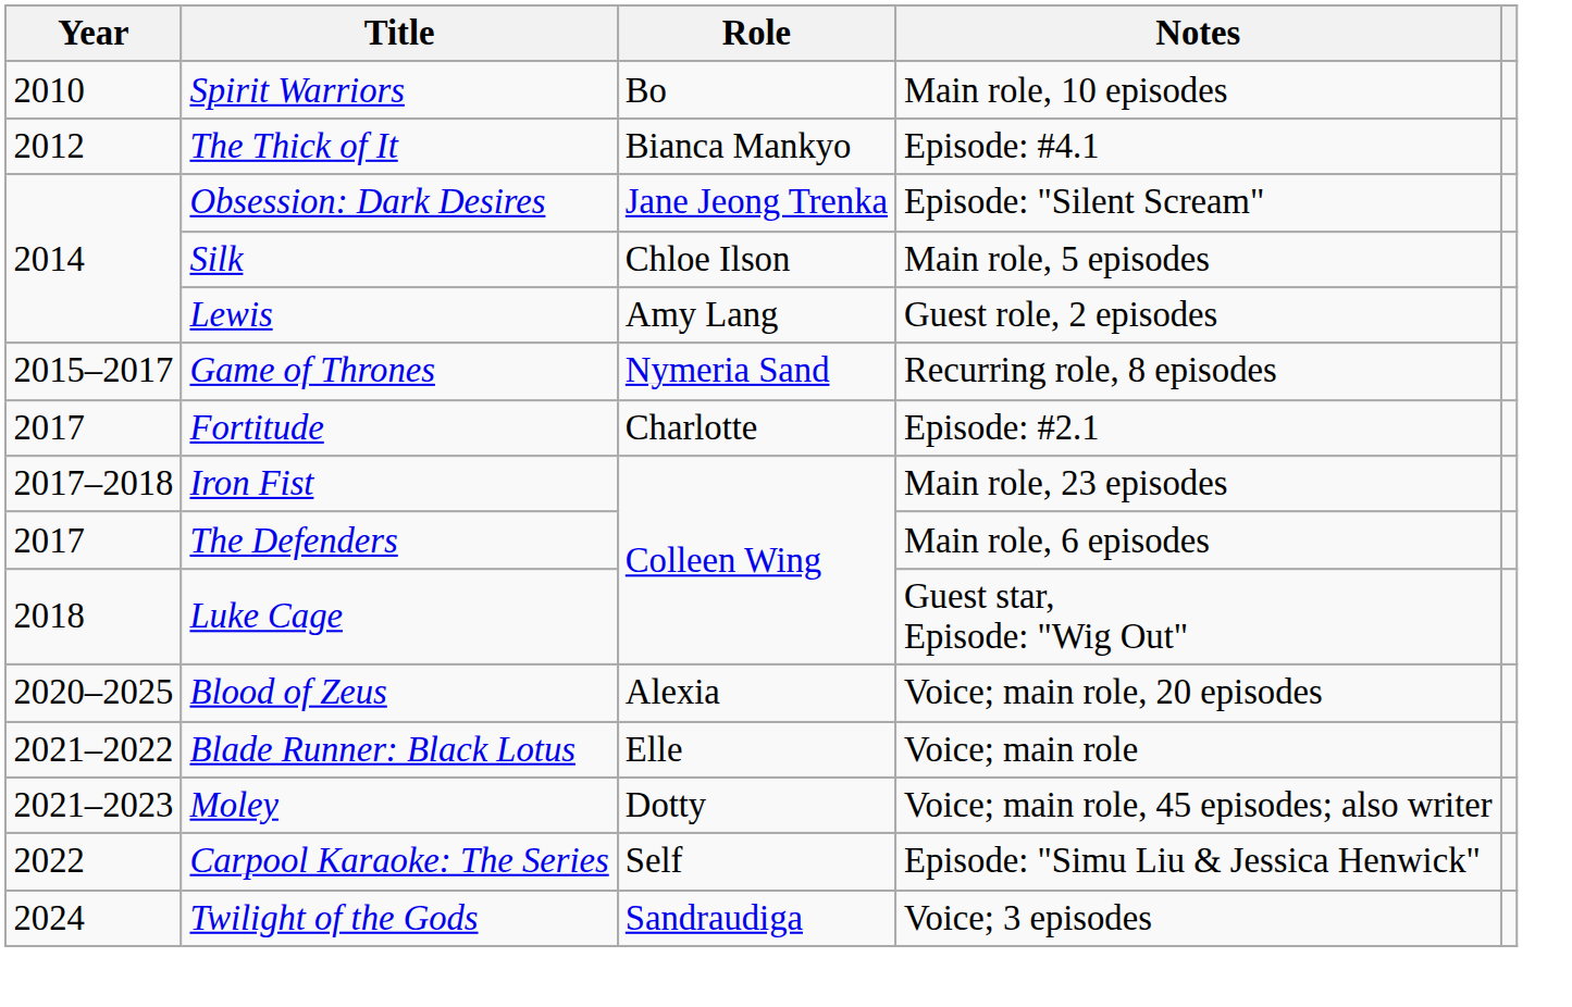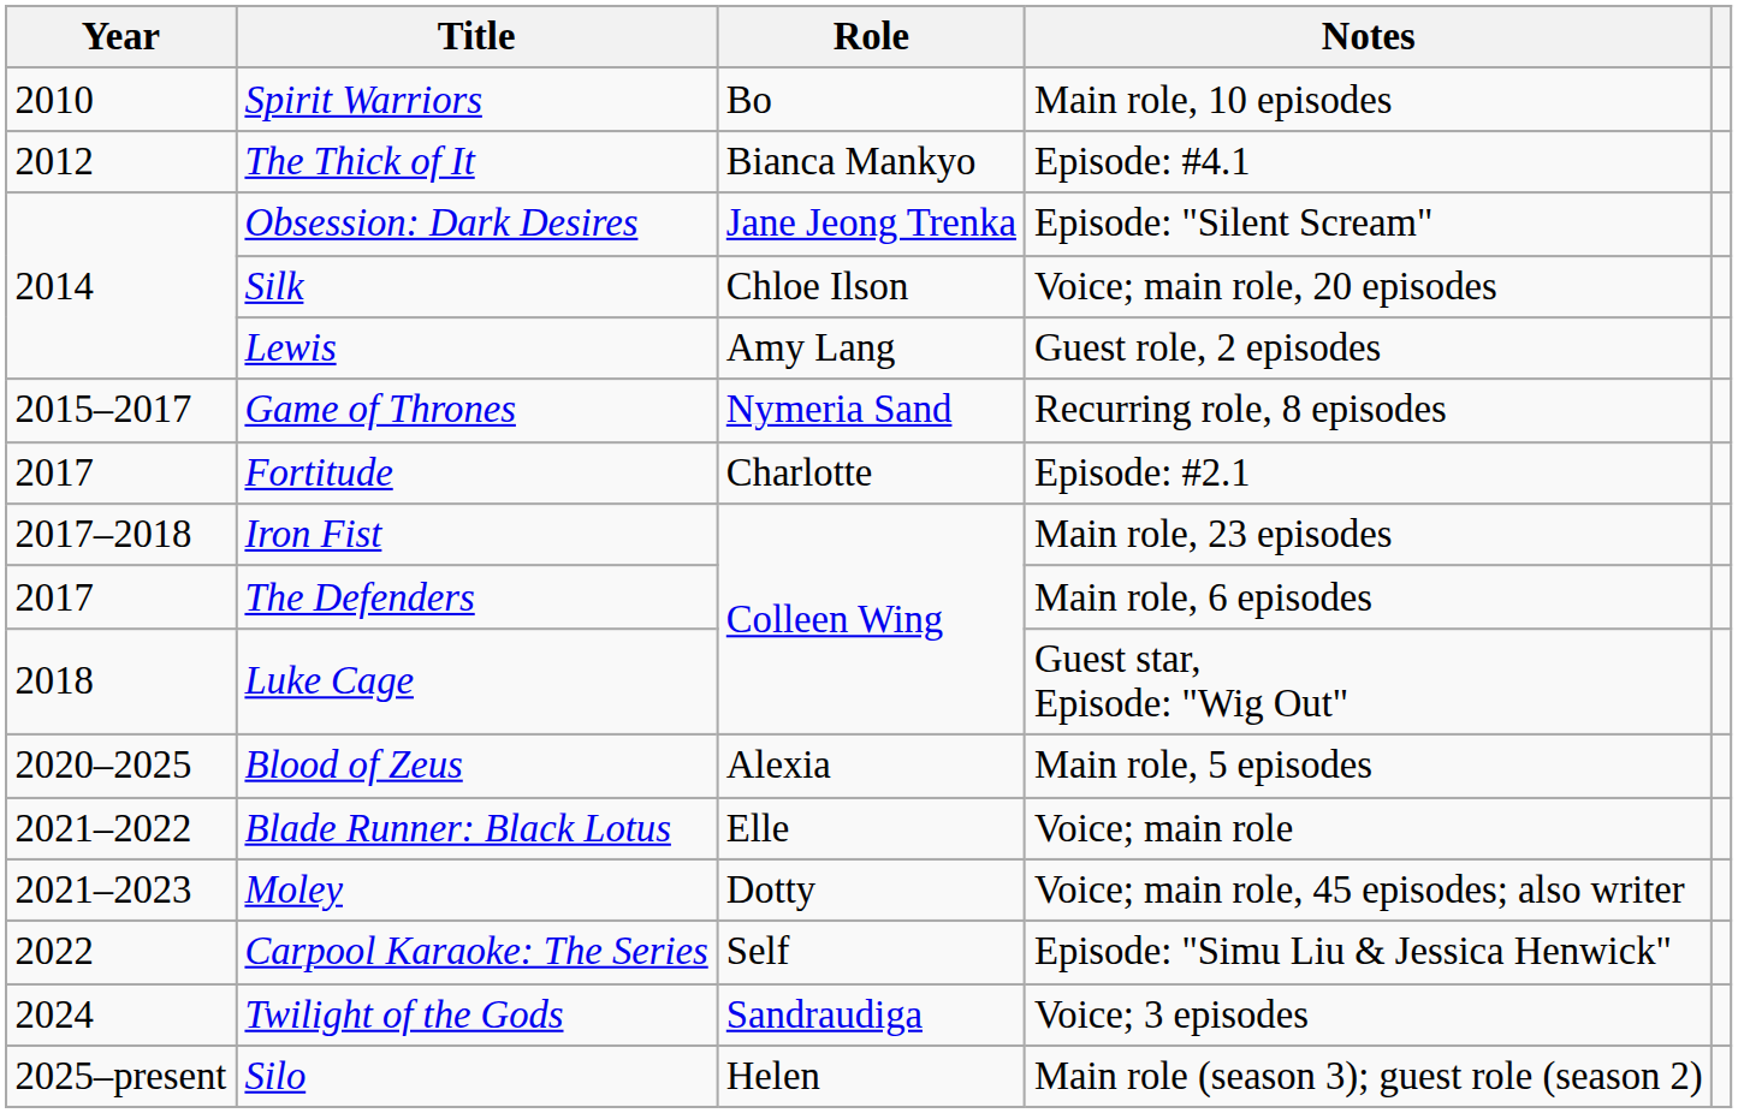 <table class="wikitable sortable">
 <tr>
 <th>Year</th>
 <th>Title</th>
 <th>Role</th>
 <th class="unsortable">Notes</th>
 <th class="unsortable"></th>
 </tr>
 <tr>
 <td>2010</td>
 <td><em><a href='#'>Spirit Warriors</a></em></td>
 <td>Bo</td>
 <td>Main role, 10 episodes</td>
 <td></td>
 </tr>
 <tr>
 <td>2012</td>
 <td><em><a href='#'>The Thick of It</a></em></td>
 <td>Bianca Mankyo</td>
 <td>Episode: #4.1</td>
 <td></td>
 </tr>
 <tr>
 <td rowspan="3">2014</td>
 <td><em><a href='#'>Obsession: Dark Desires</a></em></td>
 <td><a href='#'>Jane Jeong Trenka</a></td>
 <td>Episode: "Silent Scream"</td>
 <td></td>
 </tr>
 <tr>
 <td><em><a href='#'>Silk</a></em></td>
 <td>Chloe Ilson</td>
-<td>Main role, 5 episodes</td>
+<td>Voice; main role, 20 episodes</td>
 <td></td>
 </tr>
 <tr>
 <td><em><a href='#'>Lewis</a></em></td>
 <td>Amy Lang</td>
 <td>Guest role, 2 episodes</td>
 <td></td>
 </tr>
 <tr>
 <td>2015–2017</td>
 <td><em><a href='#'>Game of Thrones</a></em></td>
 <td><a href='#'>Nymeria Sand</a></td>
 <td>Recurring role, 8 episodes</td>
 <td></td>
 </tr>
 <tr>
 <td>2017</td>
 <td><em><a href='#'>Fortitude</a></em></td>
 <td>Charlotte</td>
 <td>Episode: #2.1</td>
 <td></td>
 </tr>
 <tr>
 <td>2017–2018</td>
 <td><em><a href='#'>Iron Fist</a></em></td>
 <td rowspan="3"><a href='#'>Colleen Wing</a></td>
 <td>Main role, 23 episodes</td>
 <td></td>
 </tr>
 <tr>
 <td>2017</td>
 <td><em><a href='#'>The Defenders</a></em></td>
 <td>Main role, 6 episodes</td>
 <td></td>
 </tr>
 <tr>
 <td>2018</td>
 <td><em><a href='#'>Luke Cage</a></em></td>
 <td>Guest star,<br>Episode: "Wig Out"</td>
 <td></td>
 </tr>
 <tr>
 <td>2020–2025</td>
 <td><em><a href='#'>Blood of Zeus</a></em></td>
 <td>Alexia</td>
-<td>Voice; main role, 20 episodes</td>
+<td>Main role, 5 episodes</td>
 <td></td>
 </tr>
 <tr>
 <td>2021–2022</td>
 <td><em><a href='#'>Blade Runner: Black Lotus</a></em></td>
 <td>Elle</td>
 <td>Voice; main role</td>
 <td></td>
 </tr>
 <tr>
 <td>2021–2023</td>
 <td><em><a href='#'>Moley</a></em></td>
 <td>Dotty</td>
 <td>Voice; main role, 45 episodes; also writer</td>
 <td></td>
 </tr>
 <tr>
 <td>2022</td>
 <td><em><a href='#'>Carpool Karaoke: The Series</a></em></td>
 <td>Self</td>
 <td>Episode: "Simu Liu & Jessica Henwick"</td>
 <td></td>
 </tr>
 <tr>
 <td>2024</td>
 <td><em><a href='#'>Twilight of the Gods</a></em></td>
 <td><a href='#'>Sandraudiga</a></td>
 <td>Voice; 3 episodes</td>
 <td></td>
 </tr>
+<tr>
+<td>2025–present</td>
+<td><a href='#'><em>Silo</em></a></td>
+<td>Helen</td>
+<td>Main role (season 3); guest role (season 2)</td>
+<td></td>
+</tr>
 </table>
